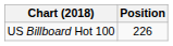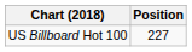 <table class="wikitable plainrowheaders">
 <tr>
 <th>Chart (2018)</th>
 <th>Position</th>
 </tr>
 <tr>
 <td>US <em>Billboard</em> Hot 100</td>
-<td style="text-align:center;">226</td>
+<td style="text-align:center;">227</td>
 </tr>
 </table>
